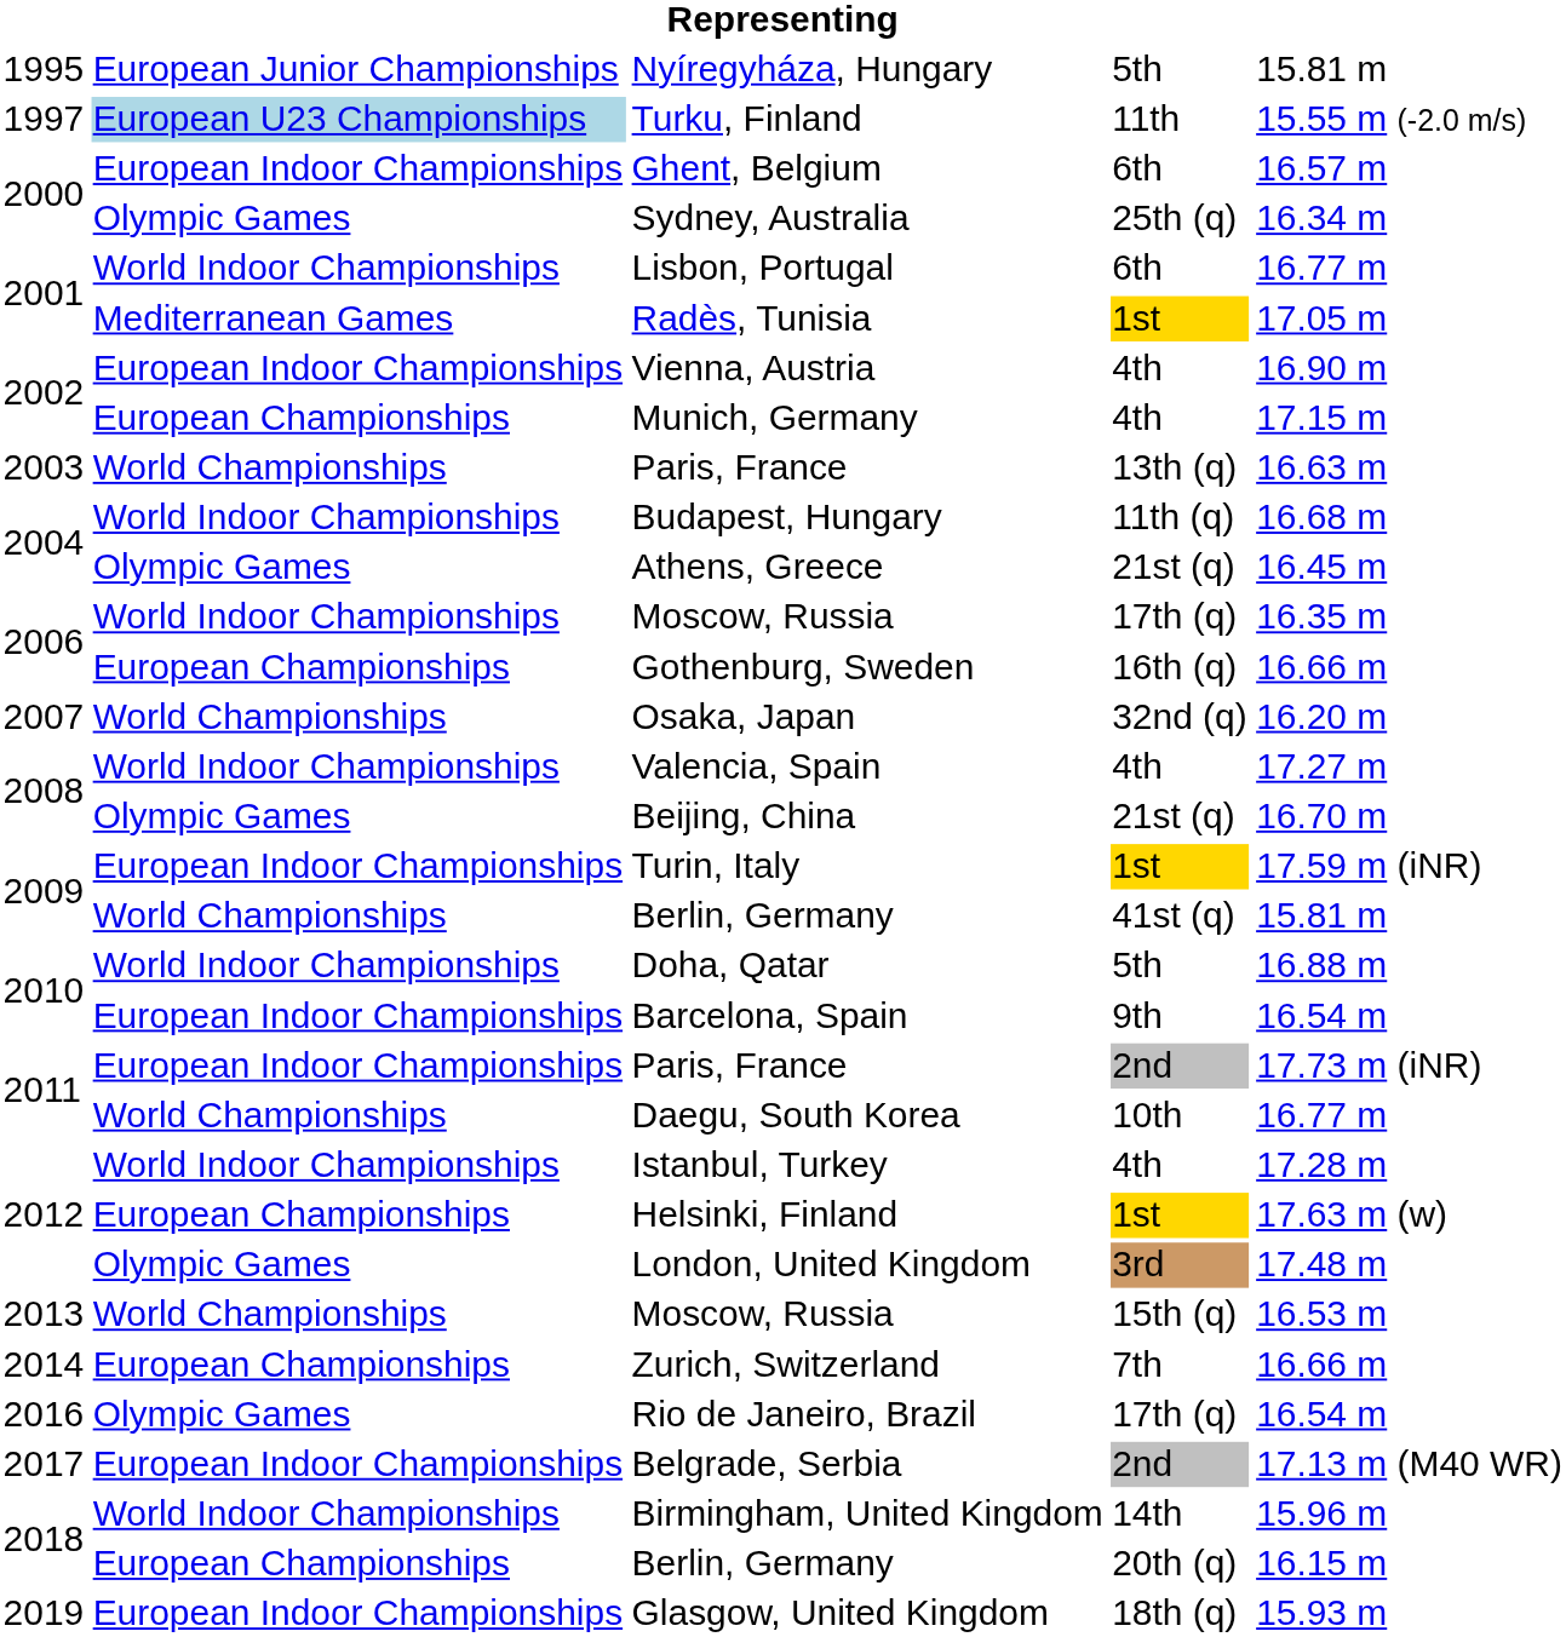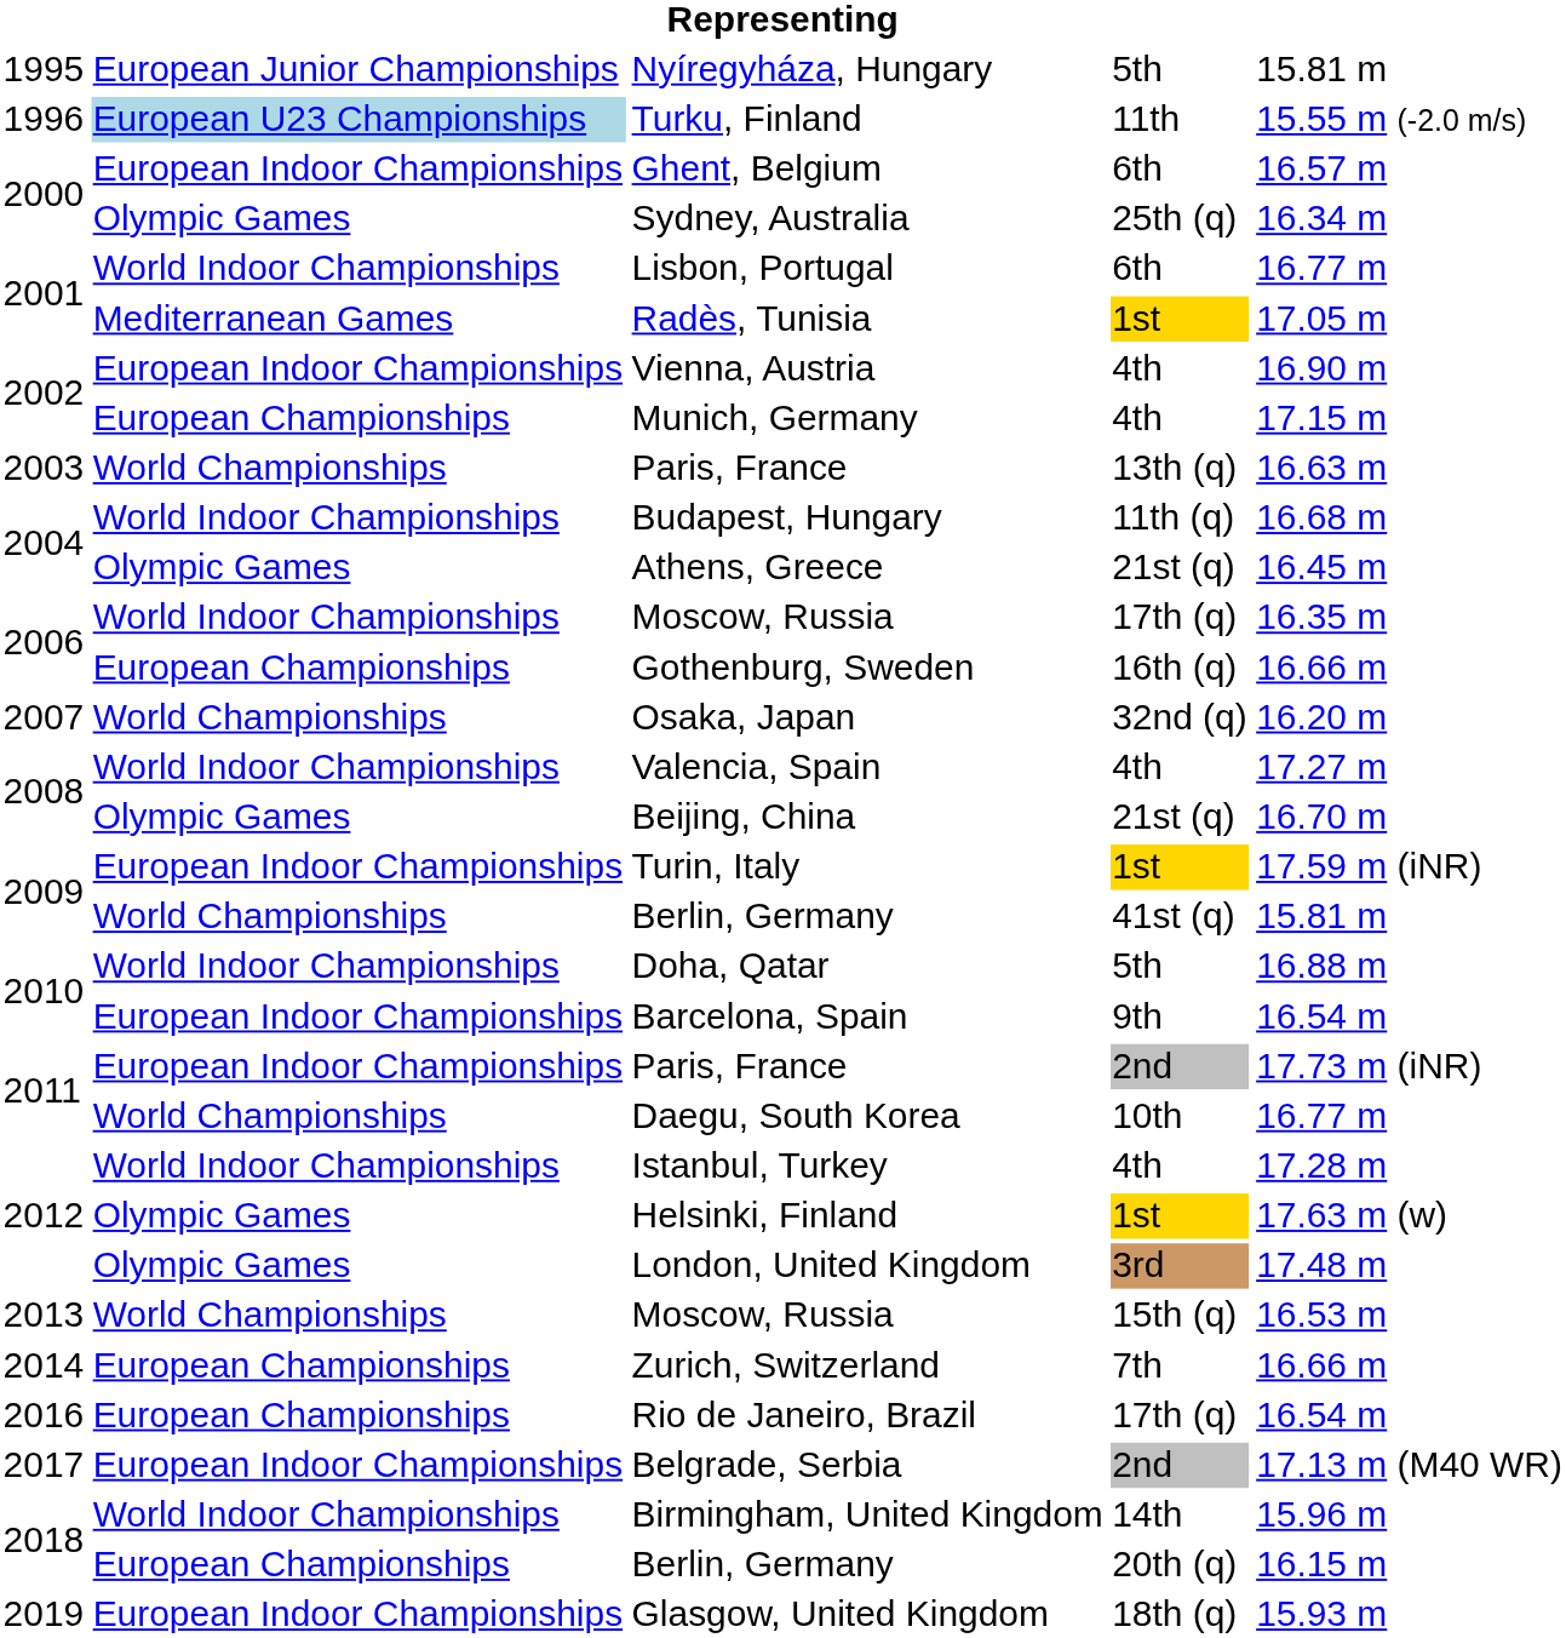 <table>
 <tr>
 <th colspan="6">Representing </th>
 </tr>
 <tr>
 <td>1995</td>
 <td><a href='#'>European Junior Championships</a></td>
 <td><a href='#'>Nyíregyháza</a>, Hungary</td>
 <td>5th</td>
 <td>15.81 m</td>
 </tr>
 <tr>
-<td>1997</td>
+<td>1996</td>
 <td style="background: lightblue;"><a href='#'>European U23 Championships</a></td>
 <td><a href='#'>Turku</a>, Finland</td>
 <td>11th</td>
 <td><a href='#'>15.55 m</a> <small>(-2.0 m/s)</small></td>
 </tr>
 <tr>
 <td rowspan=2>2000</td>
 <td><a href='#'>European Indoor Championships</a></td>
 <td><a href='#'>Ghent</a>, Belgium</td>
 <td>6th</td>
 <td><a href='#'>16.57 m</a></td>
 </tr>
 <tr>
 <td><a href='#'>Olympic Games</a></td>
 <td>Sydney, Australia</td>
 <td>25th (q)</td>
 <td><a href='#'>16.34 m</a></td>
 </tr>
 <tr>
 <td rowspan=2>2001</td>
 <td><a href='#'>World Indoor Championships</a></td>
 <td>Lisbon, Portugal</td>
 <td>6th</td>
 <td><a href='#'>16.77 m</a></td>
 </tr>
 <tr>
 <td><a href='#'>Mediterranean Games</a></td>
 <td><a href='#'>Radès</a>, Tunisia</td>
 <td bgcolor=gold>1st</td>
 <td><a href='#'>17.05 m</a></td>
 </tr>
 <tr>
 <td rowspan=2>2002</td>
 <td><a href='#'>European Indoor Championships</a></td>
 <td>Vienna, Austria</td>
 <td>4th</td>
 <td><a href='#'>16.90 m</a></td>
 </tr>
 <tr>
 <td><a href='#'>European Championships</a></td>
 <td>Munich, Germany</td>
 <td>4th</td>
 <td><a href='#'>17.15 m</a></td>
 </tr>
 <tr>
 <td>2003</td>
 <td><a href='#'>World Championships</a></td>
 <td>Paris, France</td>
 <td>13th (q)</td>
 <td><a href='#'>16.63 m</a></td>
 </tr>
 <tr>
 <td rowspan=2>2004</td>
 <td><a href='#'>World Indoor Championships</a></td>
 <td>Budapest, Hungary</td>
 <td>11th (q)</td>
 <td><a href='#'>16.68 m</a></td>
 </tr>
 <tr>
 <td><a href='#'>Olympic Games</a></td>
 <td>Athens, Greece</td>
 <td>21st (q)</td>
 <td><a href='#'>16.45 m</a></td>
 </tr>
 <tr>
 <td rowspan=2>2006</td>
 <td><a href='#'>World Indoor Championships</a></td>
 <td>Moscow, Russia</td>
 <td>17th (q)</td>
 <td><a href='#'>16.35 m</a></td>
 </tr>
 <tr>
 <td><a href='#'>European Championships</a></td>
 <td>Gothenburg, Sweden</td>
 <td>16th (q)</td>
 <td><a href='#'>16.66 m</a></td>
 </tr>
 <tr>
 <td>2007</td>
 <td><a href='#'>World Championships</a></td>
 <td>Osaka, Japan</td>
 <td>32nd (q)</td>
 <td><a href='#'>16.20 m</a></td>
 </tr>
 <tr>
 <td rowspan=2>2008</td>
 <td><a href='#'>World Indoor Championships</a></td>
 <td>Valencia, Spain</td>
 <td>4th</td>
 <td><a href='#'>17.27 m</a></td>
 </tr>
 <tr>
 <td><a href='#'>Olympic Games</a></td>
 <td>Beijing, China</td>
 <td>21st (q)</td>
 <td><a href='#'>16.70 m</a></td>
 </tr>
 <tr>
 <td rowspan=2>2009</td>
 <td><a href='#'>European Indoor Championships</a></td>
 <td>Turin, Italy</td>
 <td bgcolor=gold>1st</td>
 <td><a href='#'>17.59 m</a> (iNR)</td>
 </tr>
 <tr>
 <td><a href='#'>World Championships</a></td>
 <td>Berlin, Germany</td>
 <td>41st (q)</td>
 <td><a href='#'>15.81 m</a></td>
 </tr>
 <tr>
 <td rowspan=2>2010</td>
 <td><a href='#'>World Indoor Championships</a></td>
 <td>Doha, Qatar</td>
 <td>5th</td>
 <td><a href='#'>16.88 m</a></td>
 </tr>
 <tr>
 <td><a href='#'>European Indoor Championships</a></td>
 <td>Barcelona, Spain</td>
 <td>9th</td>
 <td><a href='#'>16.54 m</a></td>
 </tr>
 <tr>
 <td rowspan=2>2011</td>
 <td><a href='#'>European Indoor Championships</a></td>
 <td>Paris, France</td>
 <td bgcolor=silver>2nd</td>
 <td><a href='#'>17.73 m</a> (iNR)</td>
 </tr>
 <tr>
 <td><a href='#'>World Championships</a></td>
 <td>Daegu, South Korea</td>
 <td>10th</td>
 <td><a href='#'>16.77 m</a></td>
 </tr>
 <tr>
 <td rowspan=3>2012</td>
 <td><a href='#'>World Indoor Championships</a></td>
 <td>Istanbul, Turkey</td>
 <td>4th</td>
 <td><a href='#'>17.28 m</a></td>
 </tr>
 <tr>
-<td><a href='#'>European Championships</a></td>
+<td><a href='#'>Olympic Games</a></td>
 <td>Helsinki, Finland</td>
 <td bgcolor=gold>1st</td>
 <td><a href='#'>17.63 m</a> (w)</td>
 </tr>
 <tr>
 <td><a href='#'>Olympic Games</a></td>
 <td>London, United Kingdom</td>
 <td bgcolor=cc9966>3rd</td>
 <td><a href='#'>17.48 m</a></td>
 </tr>
 <tr>
 <td>2013</td>
 <td><a href='#'>World Championships</a></td>
 <td>Moscow, Russia</td>
 <td>15th (q)</td>
 <td><a href='#'>16.53 m</a></td>
 </tr>
 <tr>
 <td>2014</td>
 <td><a href='#'>European Championships</a></td>
 <td>Zurich, Switzerland</td>
 <td>7th</td>
 <td><a href='#'>16.66 m</a></td>
 </tr>
 <tr>
 <td>2016</td>
-<td><a href='#'>Olympic Games</a></td>
+<td><a href='#'>European Championships</a></td>
 <td>Rio de Janeiro, Brazil</td>
 <td>17th (q)</td>
 <td><a href='#'>16.54 m</a></td>
 </tr>
 <tr>
 <td>2017</td>
 <td><a href='#'>European Indoor Championships</a></td>
 <td>Belgrade, Serbia</td>
 <td bgcolor=silver>2nd</td>
 <td><a href='#'>17.13 m</a> (M40 WR)</td>
 </tr>
 <tr>
 <td rowspan=2>2018</td>
 <td><a href='#'>World Indoor Championships</a></td>
 <td>Birmingham, United Kingdom</td>
 <td>14th</td>
 <td><a href='#'>15.96 m</a></td>
 </tr>
 <tr>
 <td><a href='#'>European Championships</a></td>
 <td>Berlin, Germany</td>
 <td>20th (q)</td>
 <td><a href='#'>16.15 m</a></td>
 </tr>
 <tr>
 <td>2019</td>
 <td><a href='#'>European Indoor Championships</a></td>
 <td>Glasgow, United Kingdom</td>
 <td>18th (q)</td>
 <td><a href='#'>15.93 m</a></td>
 </tr>
 </table>
